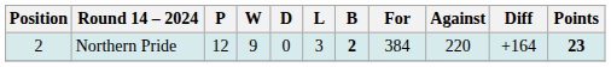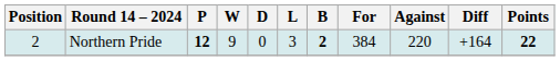 <table class="wikitable" style="text-align:center; font-size:85%;">
 <tr style="background: #d7ebed;">
 <th width="40" abbr="Position">Position</th>
 <th width="100">Round 14 – 2024</th>
 <th width="20" abbr="Played">P</th>
 <th width="20" abbr="Won">W</th>
 <th width="20" abbr="Drawn">D</th>
 <th width="20" abbr="Lost">L</th>
 <th width="20" abbr="Bye">B</th>
 <th width="40" abbr="Points for">For</th>
 <th width="40" abbr="Points against">Against</th>
 <th width="40" abbr="Points difference">Diff</th>
 <th width="40" abbr="Points">Points</th>
 </tr>
 <tr style="background: #d7ebed;">
 <td>2</td>
 <td style="text-align:left;"> Northern Pride</td>
-<td>12</td>
+<td><strong>12</strong></td>
 <td>9</td>
 <td>0</td>
 <td>3</td>
 <td><strong>2</strong></td>
 <td>384</td>
 <td>220</td>
 <td>+164</td>
-<td><strong>23</strong></td>
+<td><strong>22</strong></td>
 </tr>
 <tr>
 </tr>
 </table>
